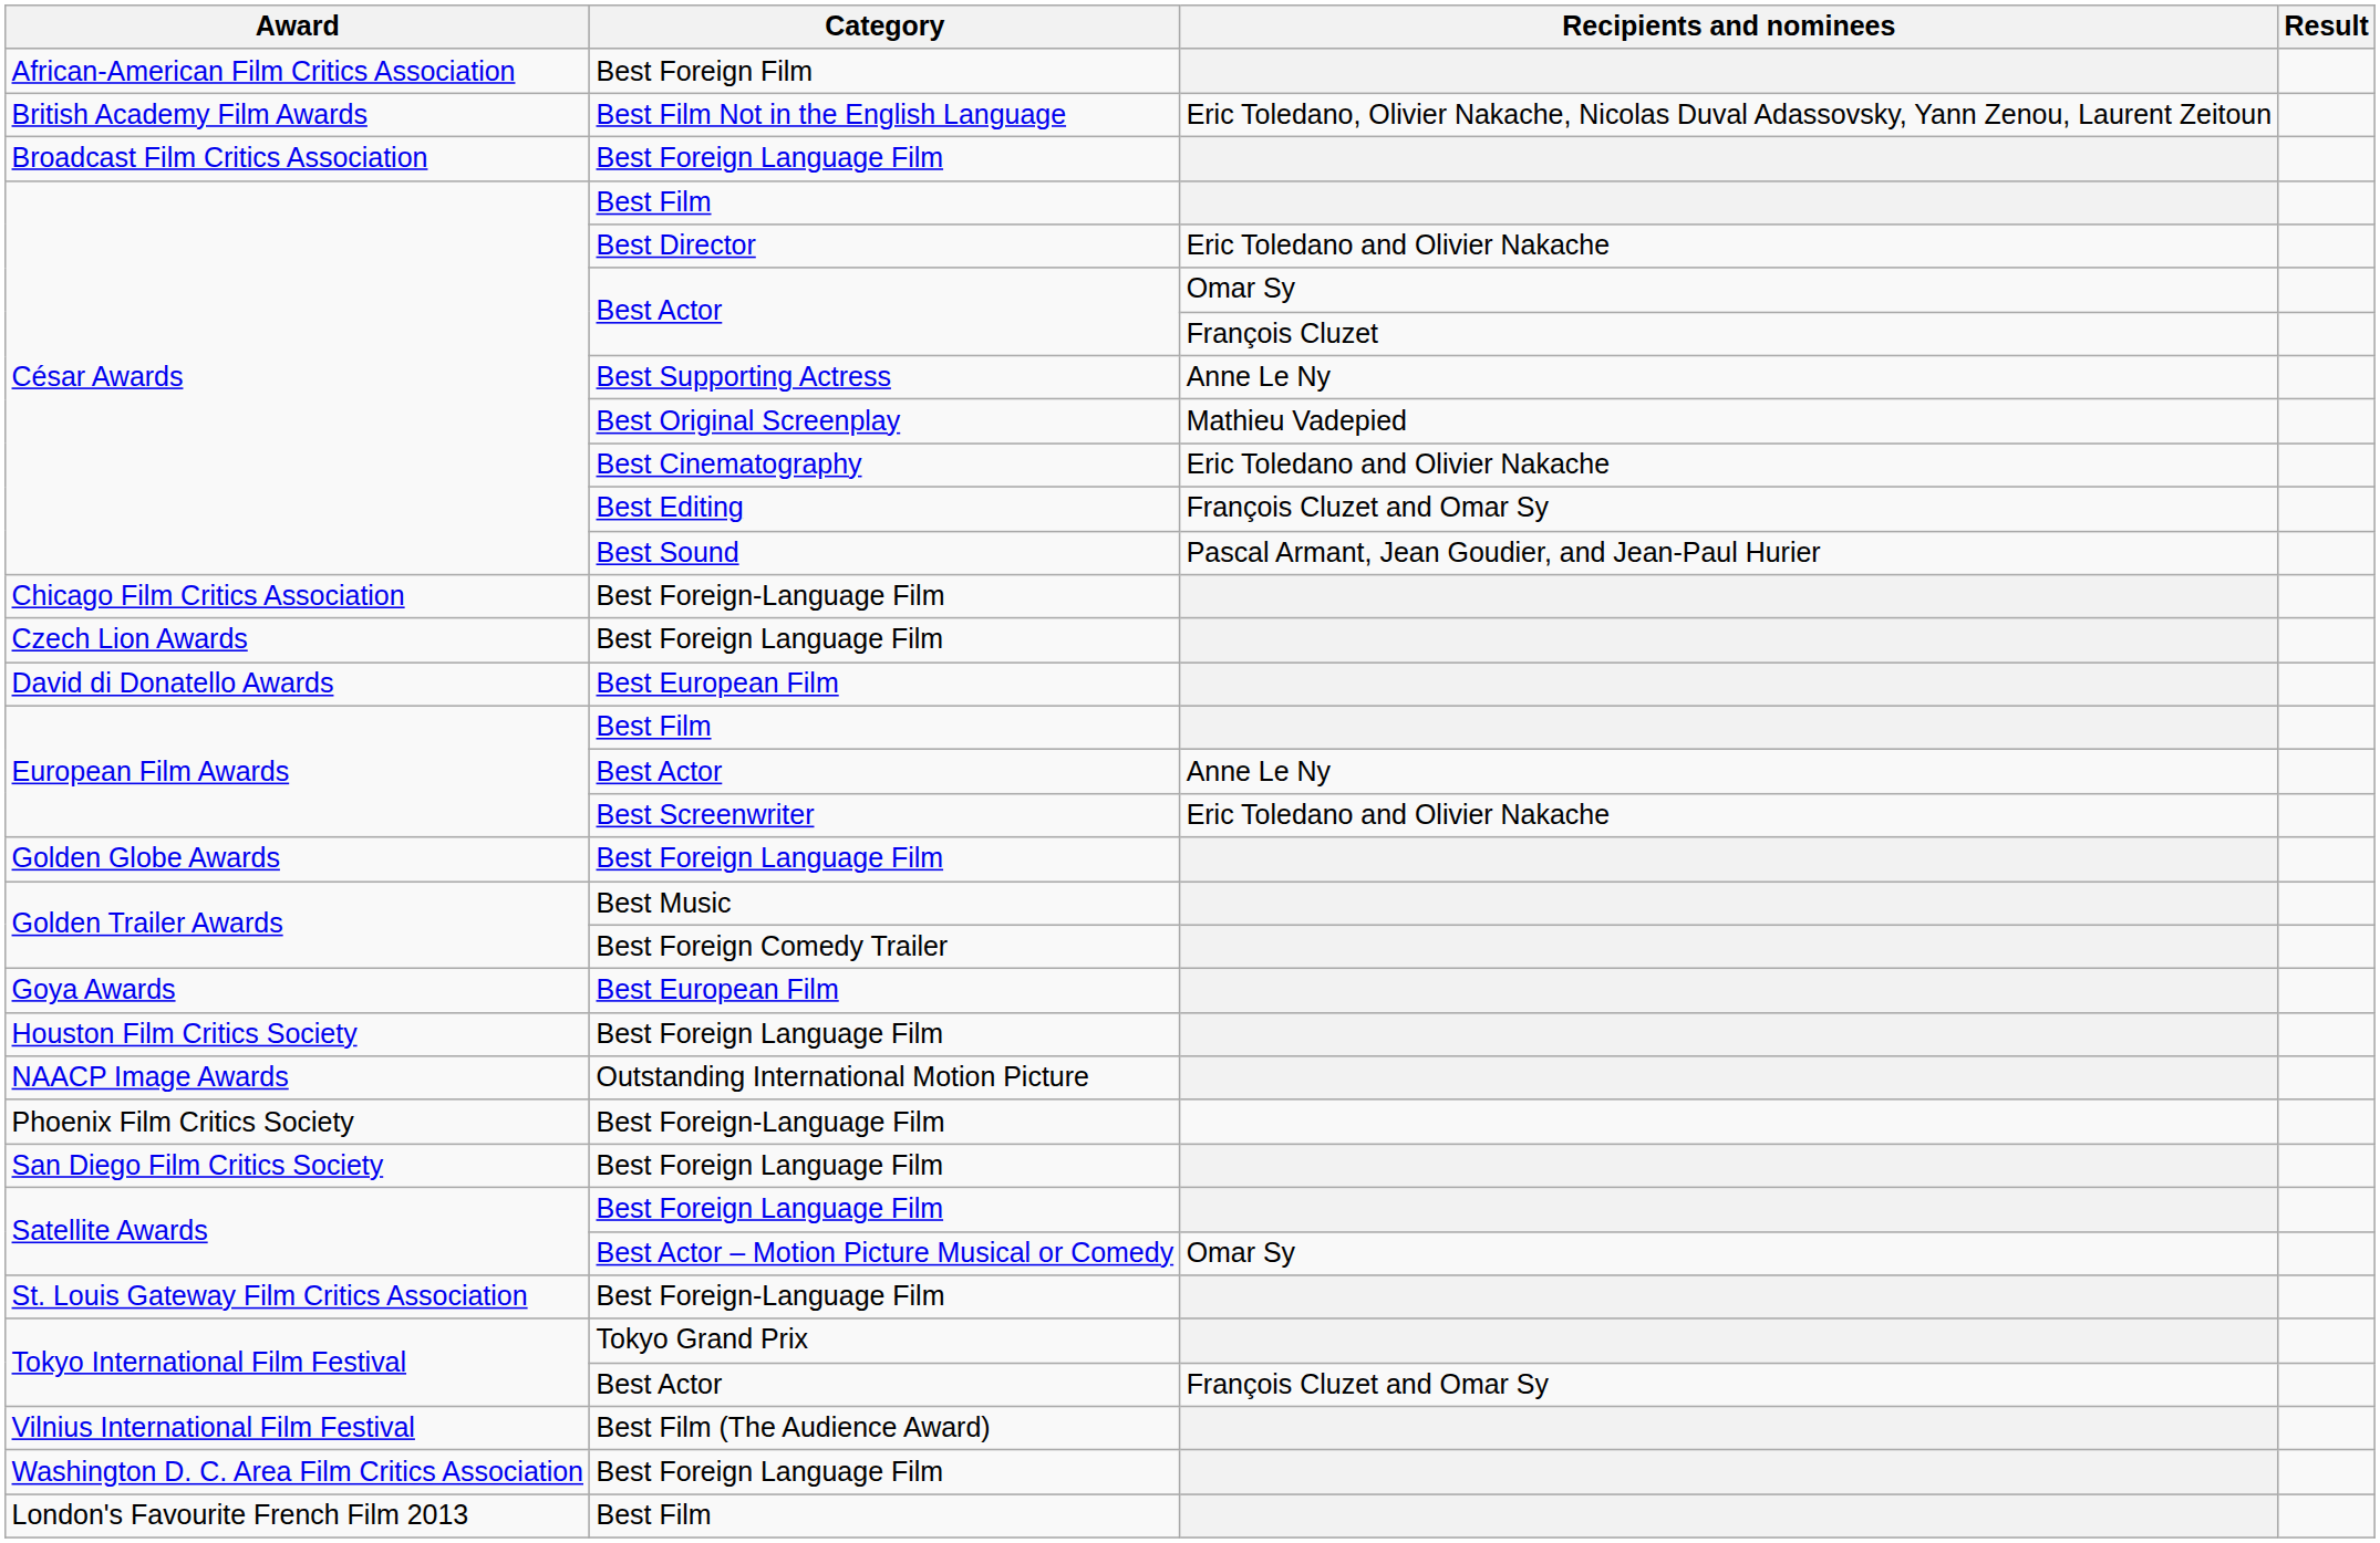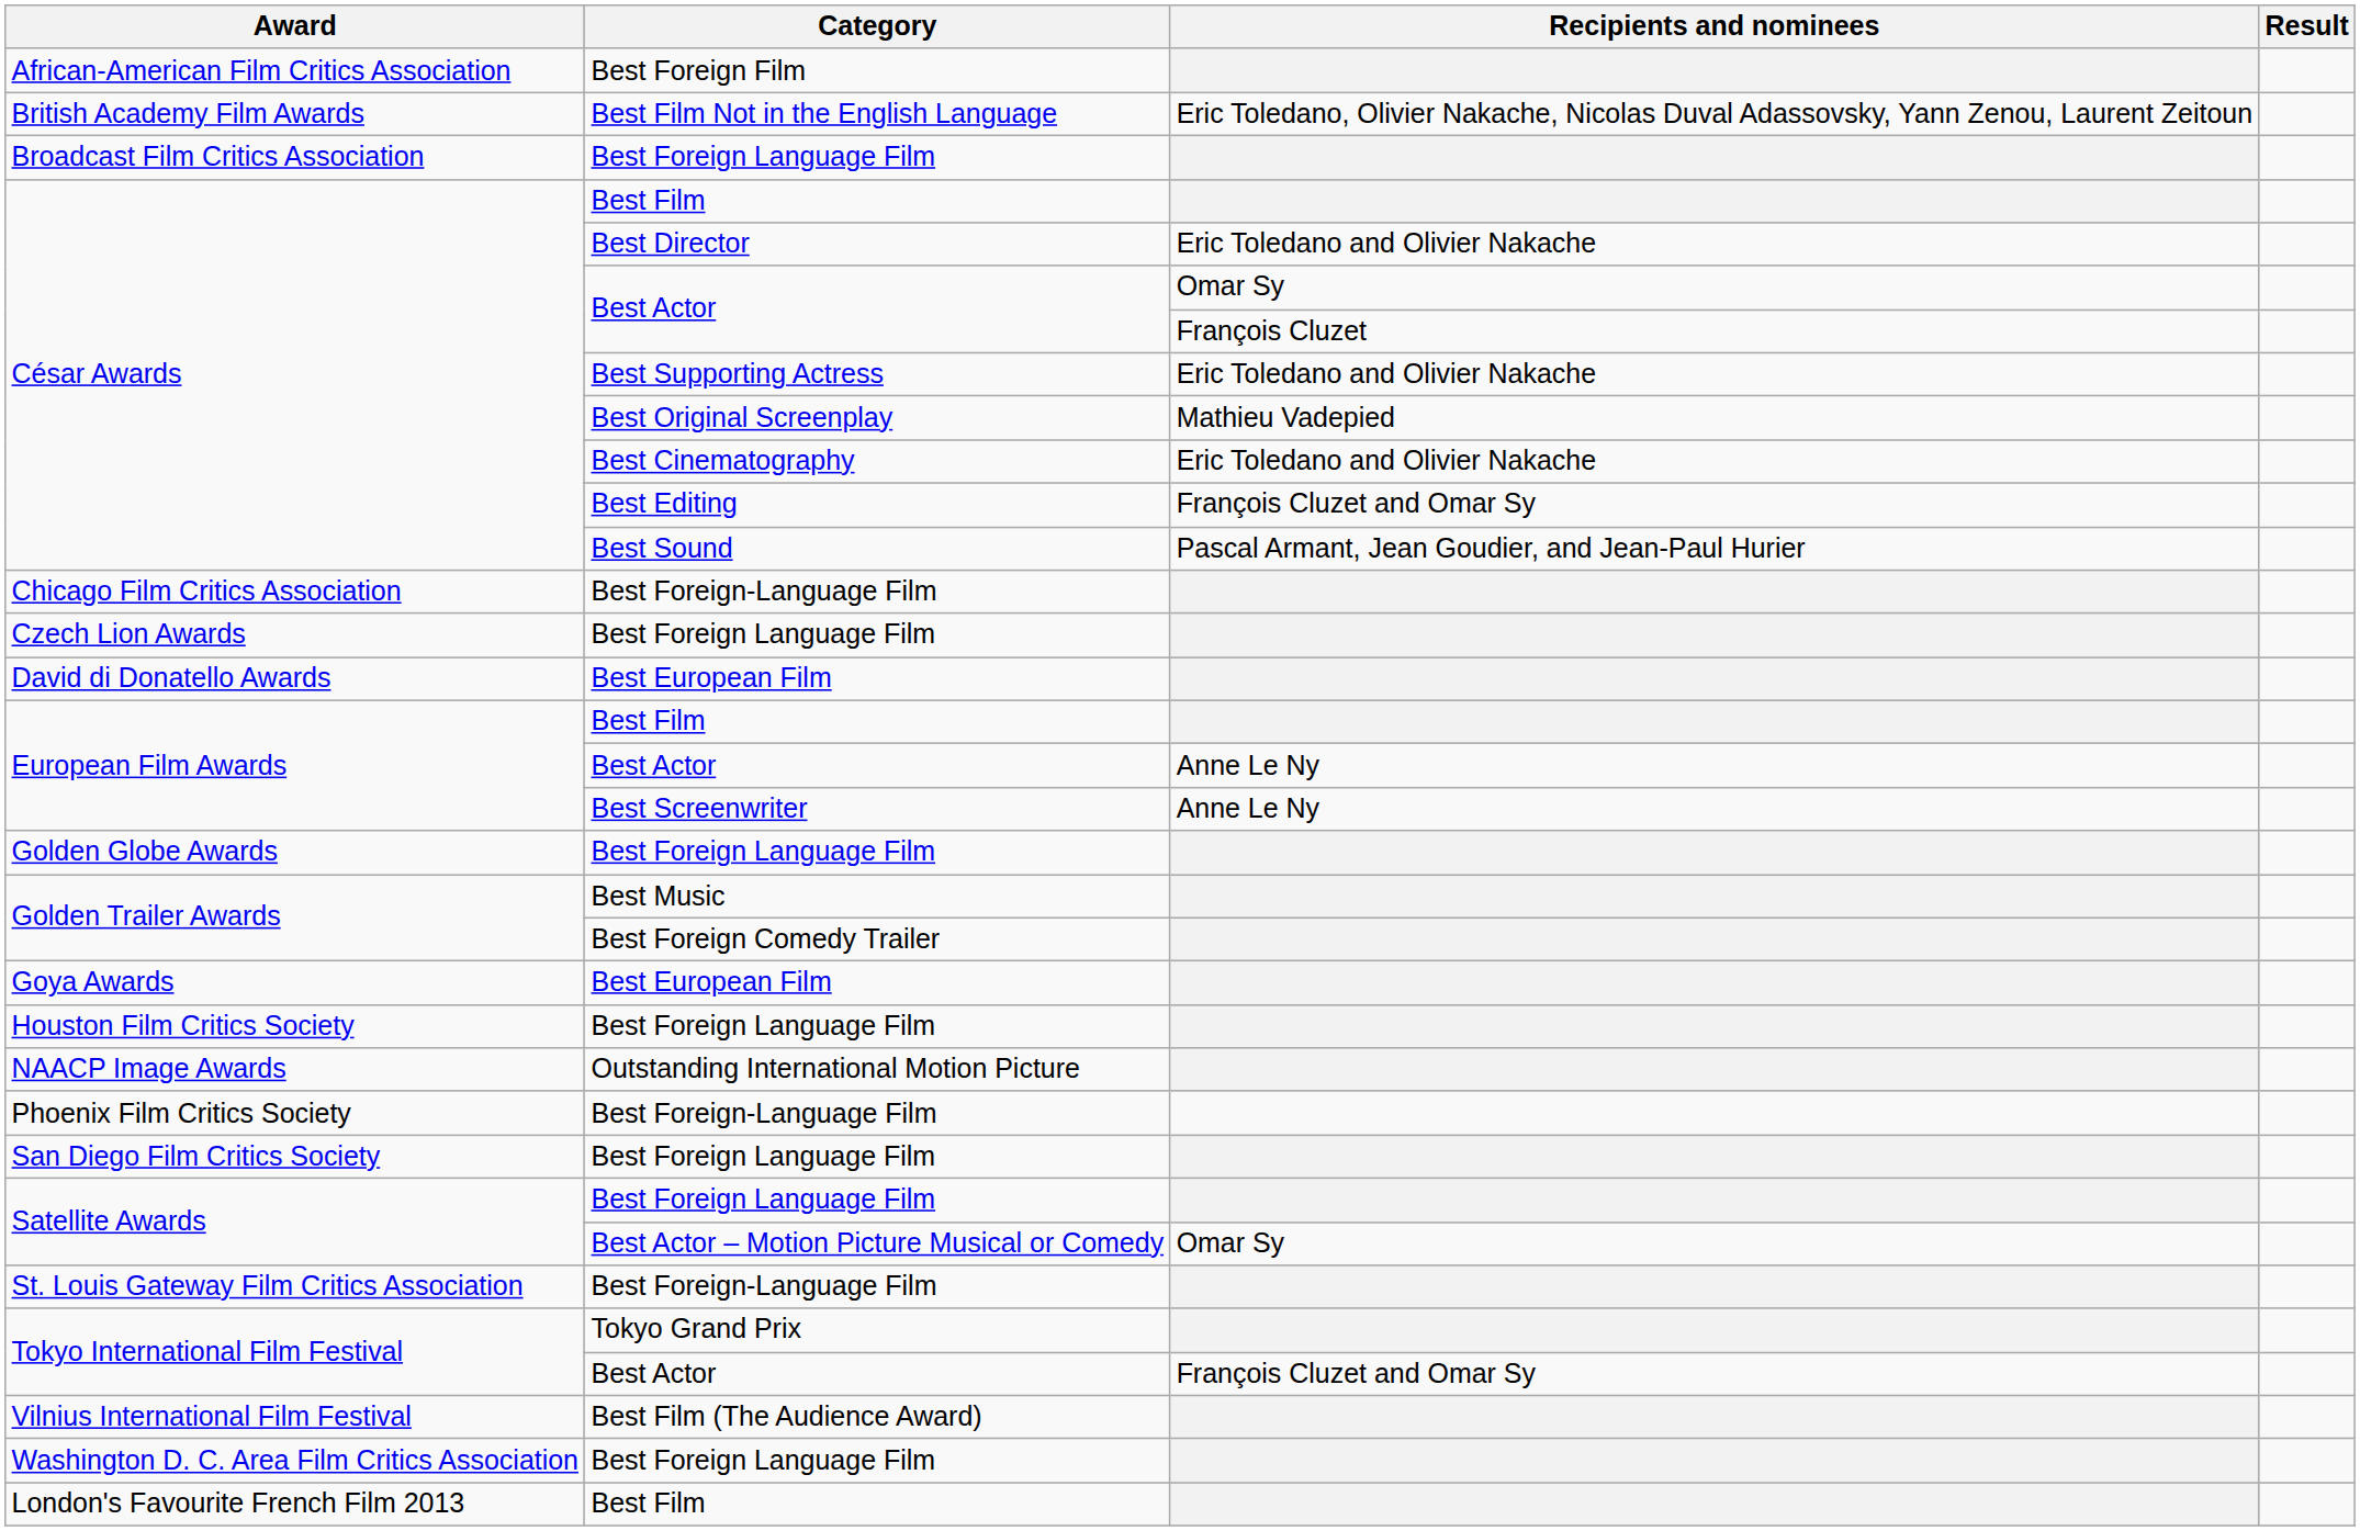 <table class="wikitable">
 <tr>
 <th>Award</th>
 <th>Category</th>
 <th>Recipients and nominees</th>
 <th>Result</th>
 </tr>
 <tr>
 <td><a href='#'>African-American Film Critics Association</a></td>
 <td>Best Foreign Film</td>
 <th></th>
 <td></td>
 </tr>
 <tr>
 <td><a href='#'>British Academy Film Awards</a></td>
 <td><a href='#'>Best Film Not in the English Language</a></td>
 <td>Eric Toledano, Olivier Nakache, Nicolas Duval Adassovsky, Yann Zenou, Laurent Zeitoun</td>
 <td></td>
 </tr>
 <tr>
 <td><a href='#'>Broadcast Film Critics Association</a></td>
 <td><a href='#'>Best Foreign Language Film</a></td>
 <th></th>
 <td></td>
 </tr>
 <tr>
 <td rowspan="9"><a href='#'>César Awards</a></td>
 <td><a href='#'>Best Film</a></td>
 <th></th>
 <td></td>
 </tr>
 <tr>
 <td><a href='#'>Best Director</a></td>
 <td>Eric Toledano and Olivier Nakache</td>
 <td></td>
 </tr>
 <tr>
 <td rowspan=2><a href='#'>Best Actor</a></td>
 <td>Omar Sy</td>
 <td></td>
 </tr>
 <tr>
 <td>François Cluzet</td>
 <td></td>
 </tr>
 <tr>
 <td><a href='#'>Best Supporting Actress</a></td>
-<td>Anne Le Ny</td>
+<td>Eric Toledano and Olivier Nakache</td>
 <td></td>
 </tr>
 <tr>
 <td><a href='#'>Best Original Screenplay</a></td>
 <td>Mathieu Vadepied</td>
 <td></td>
 </tr>
 <tr>
 <td><a href='#'>Best Cinematography</a></td>
 <td>Eric Toledano and Olivier Nakache</td>
 <td></td>
 </tr>
 <tr>
 <td><a href='#'>Best Editing</a></td>
 <td>François Cluzet and Omar Sy</td>
 <td></td>
 </tr>
 <tr>
 <td><a href='#'>Best Sound</a></td>
 <td>Pascal Armant, Jean Goudier, and Jean-Paul Hurier</td>
 <td></td>
 </tr>
 <tr>
 <td><a href='#'>Chicago Film Critics Association</a></td>
 <td>Best Foreign-Language Film</td>
 <th></th>
 <td></td>
 </tr>
 <tr>
 <td><a href='#'>Czech Lion Awards</a></td>
 <td>Best Foreign Language Film</td>
 <th></th>
 <td></td>
 </tr>
 <tr>
 <td><a href='#'>David di Donatello Awards</a></td>
 <td><a href='#'>Best European Film</a></td>
 <th></th>
 <td></td>
 </tr>
 <tr>
 <td rowspan="3"><a href='#'>European Film Awards</a></td>
 <td><a href='#'>Best Film</a></td>
 <th></th>
 <td></td>
 </tr>
 <tr>
 <td><a href='#'>Best Actor</a></td>
 <td>Anne Le Ny</td>
 <td></td>
 </tr>
 <tr>
 <td><a href='#'>Best Screenwriter</a></td>
-<td>Eric Toledano and Olivier Nakache</td>
+<td>Anne Le Ny</td>
 <td></td>
 </tr>
 <tr>
 <td rowspan="1"><a href='#'>Golden Globe Awards</a></td>
 <td><a href='#'>Best Foreign Language Film</a></td>
 <th></th>
 <td></td>
 </tr>
 <tr>
 <td rowspan="2"><a href='#'>Golden Trailer Awards</a></td>
 <td>Best Music</td>
 <th></th>
 <td></td>
 </tr>
 <tr>
 <td>Best Foreign Comedy Trailer</td>
 <th></th>
 <td></td>
 </tr>
 <tr>
 <td><a href='#'>Goya Awards</a></td>
 <td><a href='#'>Best European Film</a></td>
 <th></th>
 <td></td>
 </tr>
 <tr>
 <td><a href='#'>Houston Film Critics Society</a></td>
 <td>Best Foreign Language Film</td>
 <th></th>
 <td></td>
 </tr>
 <tr>
 <td><a href='#'>NAACP Image Awards</a></td>
 <td>Outstanding International Motion Picture</td>
 <th></th>
 <td></td>
 </tr>
 <tr>
 <td>Phoenix Film Critics Society</td>
 <td>Best Foreign-Language Film</td>
 <td></td>
 <td></td>
 </tr>
 <tr>
 <td><a href='#'>San Diego Film Critics Society</a></td>
 <td>Best Foreign Language Film</td>
 <th></th>
 <td></td>
 </tr>
 <tr>
 <td rowspan="2"><a href='#'>Satellite Awards</a></td>
 <td><a href='#'>Best Foreign Language Film</a></td>
 <th></th>
 <td></td>
 </tr>
 <tr>
 <td><a href='#'>Best Actor – Motion Picture Musical or Comedy</a></td>
 <td>Omar Sy</td>
 <td></td>
 </tr>
 <tr>
 <td><a href='#'>St. Louis Gateway Film Critics Association</a></td>
 <td>Best Foreign-Language Film</td>
 <th></th>
 <td></td>
 </tr>
 <tr>
 <td rowspan="2"><a href='#'>Tokyo International Film Festival</a></td>
 <td>Tokyo Grand Prix</td>
 <th></th>
 <td></td>
 </tr>
 <tr>
 <td>Best Actor</td>
 <td>François Cluzet and Omar Sy</td>
 <td></td>
 </tr>
 <tr>
 <td><a href='#'>Vilnius International Film Festival</a></td>
 <td>Best Film (The Audience Award)</td>
 <th></th>
 <td></td>
 </tr>
 <tr>
 <td><a href='#'>Washington D. C. Area Film Critics Association</a></td>
 <td>Best Foreign Language Film</td>
 <th></th>
 <td></td>
 </tr>
 <tr>
 <td>London's Favourite French Film 2013</td>
 <td>Best Film</td>
 <th></th>
 <td></td>
 </tr>
 </table>
